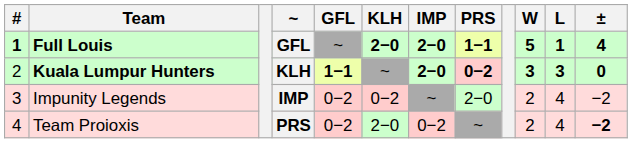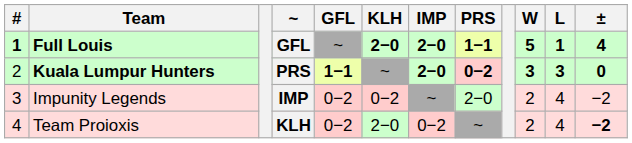 <table class="wikitable" style="font-size: 95%; text-align: center">
 <tr>
 <th style="width:15px;">#</th>
 <th style="width:200px;">Team</th>
 <th rowspan="5" style="width:5px;;"></th>
 <th>~</th>
 <th style="width:35px;" title="">GFL</th>
 <th style="width:35px;" title="">KLH</th>
 <th style="width:35px;" title="">IMP</th>
 <th style="width:35px;" title="">PRS</th>
 <th rowspan="5" style="width:5px;;"></th>
 <th style="width:20px;" title="Wins">W</th>
 <th style="width:20px;" title="Losses">L</th>
 <th style="width:40px;">±</th>
 </tr>
 <tr style="background:#cfc;">
 <td><strong>1</strong></td>
 <td style="text-align: left"><strong> Full Louis</strong></td>
 <th>GFL</th>
 <td style="background:#aaa;">~</td>
 <td style="background:#cfc;"><strong>2−0</strong></td>
 <td style="background:#cfc;"><strong>2−0</strong></td>
 <td style="background:#efa;"><strong>1−1</strong></td>
 <td><strong>5</strong></td>
 <td><strong>1</strong></td>
 <td><strong>4</strong></td>
 </tr>
 <tr style="background:#cfc;">
 <td>2</td>
 <td style="text-align: left"><strong> Kuala Lumpur Hunters</strong></td>
-<th>KLH</th>
+<th>PRS</th>
 <td style="background:#efa;"><strong>1−1</strong></td>
 <td style="background:#aaa;">~</td>
 <td style="background:#cfc;"><strong>2−0</strong></td>
 <td style="background:#fcc;"><strong>0−2</strong></td>
 <td><strong>3</strong></td>
 <td><strong>3</strong></td>
 <td><strong>0</strong></td>
 </tr>
 <tr style="background:#ffdbdb;">
 <td>3</td>
 <td style="text-align: left"> Impunity Legends</td>
 <th>IMP</th>
 <td style="background:#fcc;">0−2</td>
 <td style="background:#fcc;">0−2</td>
 <td style="background:#aaa;">~</td>
 <td style="background:#cfc;">2−0</td>
 <td>2</td>
 <td>4</td>
 <td>−2</td>
 </tr>
 <tr style="background:#ffdbdb;">
 <td>4</td>
 <td style="text-align: left"> Team Proioxis</td>
-<th>PRS</th>
+<th>KLH</th>
 <td style="background:#fcc;">0−2</td>
 <td style="background:#cfc;">2−0</td>
 <td style="background:#fcc;">0−2</td>
 <td style="background:#aaa;">~</td>
 <td>2</td>
 <td>4</td>
 <td><strong>−2</strong></td>
 </tr>
 </table>
